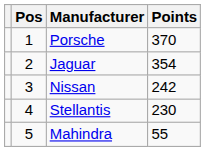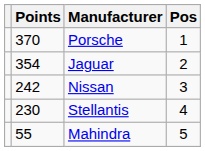 <table class="wikitable" style="font-size: 85%;">
 <tr>
 <th></th>
+<th>Points</th>
+<th>Manufacturer</th>
 <th>Pos</th>
-<th>Manufacturer</th>
-<th>Points</th>
 </tr>
 <tr>
 <td align="left"></td>
+<td align="left">370</td>
+<td> <a href='#'>Porsche</a></td>
 <td align="center">1</td>
-<td> <a href='#'>Porsche</a></td>
-<td align="left">370</td>
 </tr>
 <tr>
 <td align="left"></td>
+<td align="left">354</td>
+<td> <a href='#'>Jaguar</a></td>
 <td align="center">2</td>
-<td> <a href='#'>Jaguar</a></td>
-<td align="left">354</td>
 </tr>
 <tr>
 <td align="left"></td>
+<td align="left">242</td>
+<td> <a href='#'>Nissan</a></td>
 <td align="center">3</td>
-<td> <a href='#'>Nissan</a></td>
-<td align="left">242</td>
 </tr>
 <tr>
 <td align="left"></td>
+<td align="left">230</td>
+<td> <a href='#'>Stellantis</a></td>
 <td align="center">4</td>
-<td> <a href='#'>Stellantis</a></td>
-<td align="left">230</td>
 </tr>
 <tr>
 <td align="left"></td>
+<td align="left">55</td>
+<td> <a href='#'>Mahindra</a></td>
 <td align="center">5</td>
-<td> <a href='#'>Mahindra</a></td>
-<td align="left">55</td>
 </tr>
 </table>
